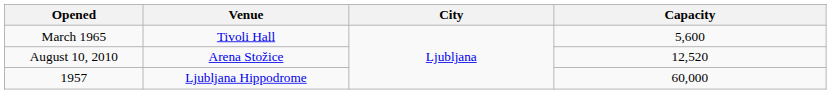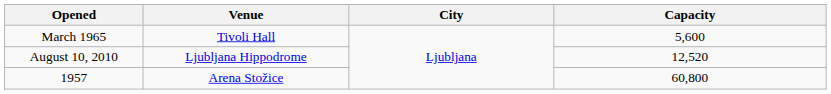 <table class="sortable wikitable" style="text-align:center;">
 <tr>
 <th scope="col" style="width:10em;">Opened</th>
 <th scope="col" style="width:15em;">Venue</th>
 <th scope="col" style="width:15em;">City</th>
 <th scope="col" style="width:20em;">Capacity</th>
 </tr>
 <tr>
 <td>March 1965</td>
 <td><a href='#'>Tivoli Hall</a></td>
 <td rowspan="3"><a href='#'>Ljubljana</a></td>
 <td>5,600</td>
 </tr>
 <tr>
 <td>August 10, 2010</td>
-<td><a href='#'>Arena Stožice</a></td>
+<td><a href='#'>Ljubljana Hippodrome</a></td>
 <td>12,520</td>
 </tr>
 <tr>
 <td>1957</td>
-<td><a href='#'>Ljubljana Hippodrome</a></td>
-<td>60,000</td>
+<td><a href='#'>Arena Stožice</a></td>
+<td>60,800</td>
 </tr>
 </table>
